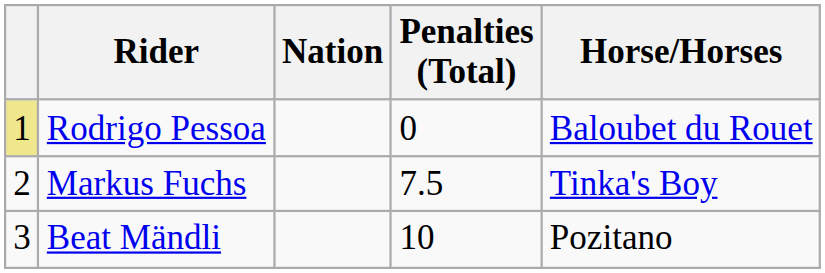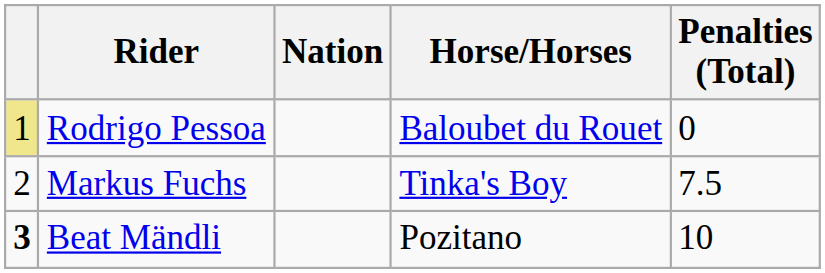 <table class="wikitable">
 <tr>
 <th></th>
 <th>Rider</th>
 <th>Nation</th>
+<th>Horse/Horses</th>
 <th>Penalties<br>(Total)</th>
-<th>Horse/Horses</th>
 </tr>
 <tr>
 <td style="background: khaki;">1</td>
 <td><a href='#'>Rodrigo Pessoa</a></td>
 <td></td>
+<td><a href='#'>Baloubet du Rouet</a></td>
 <td>0</td>
-<td><a href='#'>Baloubet du Rouet</a></td>
 </tr>
 <tr>
 <td>2</td>
 <td><a href='#'>Markus Fuchs</a></td>
 <td></td>
+<td><a href='#'>Tinka's Boy</a></td>
 <td>7.5</td>
-<td><a href='#'>Tinka's Boy</a></td>
 </tr>
 <tr>
-<td>3</td>
+<td><strong>3</strong></td>
 <td><a href='#'>Beat Mändli</a></td>
 <td></td>
+<td>Pozitano</td>
 <td>10</td>
-<td>Pozitano</td>
 </tr>
 </table>
